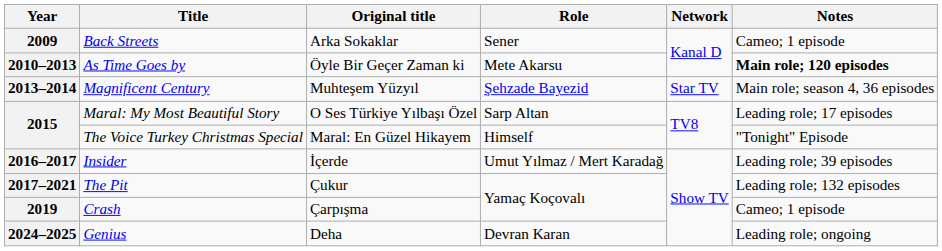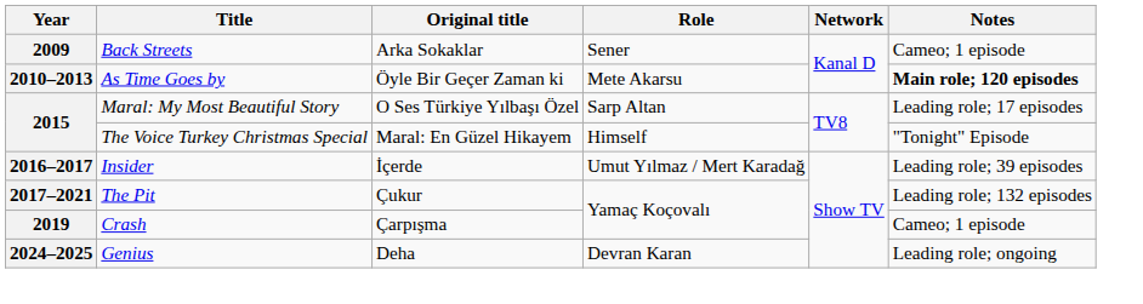 <table class="wikitable plainrowheaders sortable"  style=font-size:100%>
 <tr>
 <th scope="col">Year</th>
 <th scope="col">Title</th>
 <th scope="col">Original title</th>
 <th scope="col">Role</th>
 <th>Network</th>
 <th scope="col">Notes</th>
 </tr>
 <tr>
 <th scope=row>2009</th>
 <td><em><a href='#'>Back Streets</a></em></td>
 <td>Arka Sokaklar</td>
 <td>Sener</td>
 <td rowspan="2"><a href='#'>Kanal D</a></td>
 <td>Cameo; 1 episode</td>
 </tr>
 <tr>
 <th scope=row>2010–2013</th>
 <td><em><a href='#'>As Time Goes by</a></em></td>
 <td>Öyle Bir Geçer Zaman ki</td>
 <td>Mete Akarsu</td>
 <td><strong>Main role; 120 episodes</strong></td>
-</tr>
-<tr>
-<th scope=row>2013–2014</th>
-<td><em><a href='#'>Magnificent Century</a></em></td>
-<td>Muhteşem Yüzyıl</td>
-<td><a href='#'>Şehzade Bayezid</a></td>
-<td><a href='#'>Star TV</a></td>
-<td>Main role; season 4, 36 episodes</td>
 </tr>
 <tr>
 <th rowspan="2" scope="row">2015</th>
 <td><em>Maral: My Most Beautiful Story</em></td>
 <td>O Ses Türkiye Yılbaşı Özel</td>
 <td>Sarp Altan</td>
 <td rowspan="2"><a href='#'>TV8</a></td>
 <td>Leading role; 17 episodes</td>
 </tr>
 <tr>
 <td><em>The Voice Turkey Christmas Special</em></td>
 <td>Maral: En Güzel Hikayem</td>
 <td>Himself</td>
 <td>"Tonight" Episode</td>
 </tr>
 <tr>
 <th scope=row>2016–2017</th>
 <td><em><a href='#'>Insider</a></em></td>
 <td>İçerde</td>
 <td>Umut Yılmaz / Mert Karadağ</td>
 <td rowspan="4"><a href='#'>Show TV</a></td>
 <td>Leading role; 39 episodes</td>
 </tr>
 <tr>
 <th scope=row>2017–2021</th>
 <td><em><a href='#'>The Pit</a></em></td>
 <td>Çukur</td>
 <td rowspan="2">Yamaç Koçovalı</td>
 <td>Leading role; 132 episodes</td>
 </tr>
 <tr>
 <th scope=row>2019</th>
 <td><em><a href='#'>Crash</a></em></td>
 <td>Çarpışma</td>
 <td>Cameo; 1 episode</td>
 </tr>
 <tr>
 <th scope=row>2024–2025</th>
 <td><em><a href='#'>Genius</a></em></td>
 <td>Deha</td>
 <td>Devran Karan</td>
 <td>Leading role; ongoing</td>
 </tr>
 </table>
